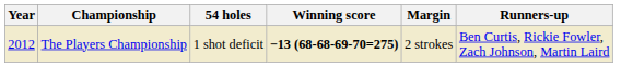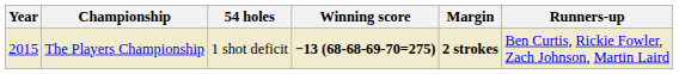 <table class="wikitable">
 <tr>
 <th>Year</th>
 <th>Championship</th>
 <th>54 holes</th>
 <th>Winning score</th>
 <th>Margin</th>
 <th>Runners-up</th>
 </tr>
 <tr style="background:#f2ecce;">
-<td><a href='#'>2012</a></td>
+<td><a href='#'>2015</a></td>
 <td><a href='#'>The Players Championship</a></td>
 <td>1 shot deficit</td>
 <td><strong>−13 (68-68-69-70=275)</strong></td>
-<td>2 strokes</td>
+<td><strong>2 strokes</strong></td>
 <td> <a href='#'>Ben Curtis</a>,  <a href='#'>Rickie Fowler</a>,<br> <a href='#'>Zach Johnson</a>,  <a href='#'>Martin Laird</a></td>
 </tr>
 </table>
